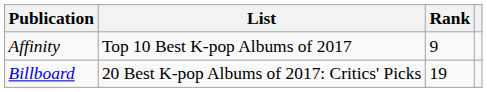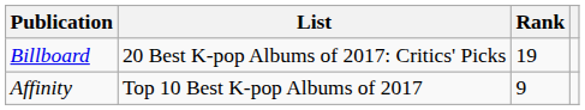 <table class="wikitable">
 <tr>
 <th>Publication</th>
 <th>List</th>
 <th>Rank</th>
 <th></th>
 </tr>
 <tr>
+<td><em><a href='#'>Billboard</a></em></td>
+<td>20 Best K-pop Albums of 2017: Critics' Picks</td>
+<td>19</td>
+<td></td>
+</tr>
+<tr>
 <td><em>Affinity</em></td>
 <td>Top 10 Best K-pop Albums of 2017</td>
 <td>9</td>
 <td></td>
 </tr>
-<tr>
-<td><em><a href='#'>Billboard</a></em></td>
-<td>20 Best K-pop Albums of 2017: Critics' Picks</td>
-<td>19</td>
-<td></td>
-</tr>
 </table>
